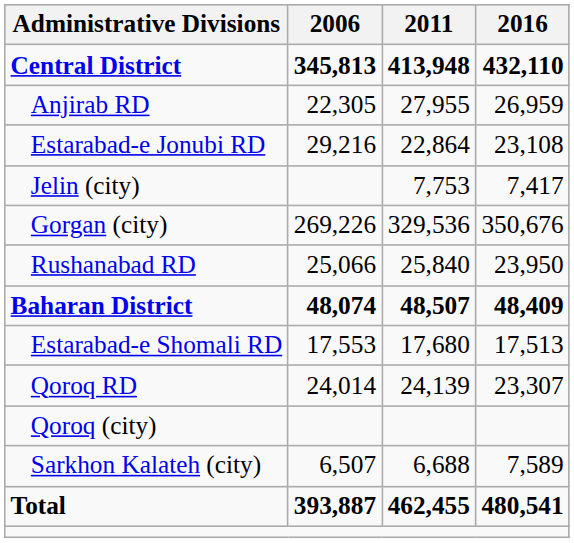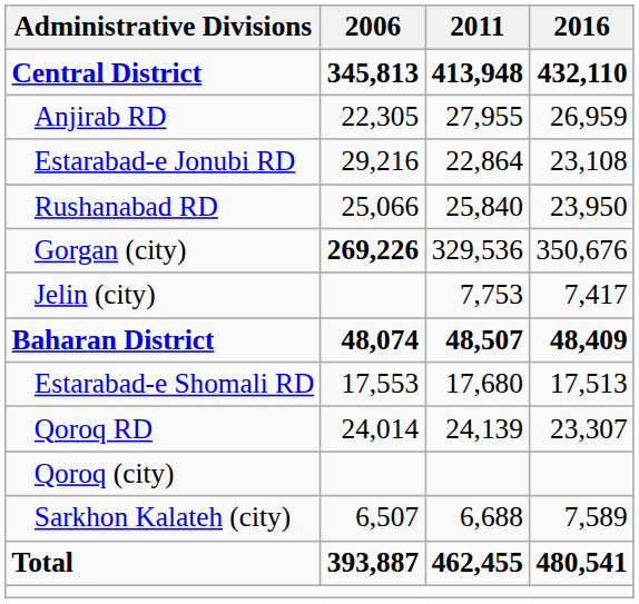 <table class="wikitable">
 <tr>
 <th>Administrative Divisions</th>
 <th>2006</th>
 <th>2011</th>
 <th>2016</th>
 </tr>
 <tr>
 <td><strong><a href='#'>Central District</a></strong></td>
 <td style="text-align: right;"><strong>345,813</strong></td>
 <td style="text-align: right;"><strong>413,948</strong></td>
 <td style="text-align: right;"><strong>432,110</strong></td>
 </tr>
 <tr>
 <td style="padding-left: 1em;"><a href='#'>Anjirab RD</a></td>
 <td style="text-align: right;">22,305</td>
 <td style="text-align: right;">27,955</td>
 <td style="text-align: right;">26,959</td>
 </tr>
 <tr>
 <td style="padding-left: 1em;"><a href='#'>Estarabad-e Jonubi RD</a></td>
 <td style="text-align: right;">29,216</td>
 <td style="text-align: right;">22,864</td>
 <td style="text-align: right;">23,108</td>
 </tr>
 <tr>
+<td style="padding-left: 1em;"><a href='#'>Rushanabad RD</a></td>
+<td style="text-align: right;">25,066</td>
+<td style="text-align: right;">25,840</td>
+<td style="text-align: right;">23,950</td>
+</tr>
+<tr>
+<td style="padding-left: 1em;"><a href='#'>Gorgan</a> (city)</td>
+<td style="text-align: right;"><strong>269,226</strong></td>
+<td style="text-align: right;">329,536</td>
+<td style="text-align: right;">350,676</td>
+</tr>
+<tr>
 <td style="padding-left: 1em;"><a href='#'>Jelin</a> (city)</td>
 <td style="text-align: right;"></td>
 <td style="text-align: right;">7,753</td>
 <td style="text-align: right;">7,417</td>
-</tr>
-<tr>
-<td style="padding-left: 1em;"><a href='#'>Gorgan</a> (city)</td>
-<td style="text-align: right;">269,226</td>
-<td style="text-align: right;">329,536</td>
-<td style="text-align: right;">350,676</td>
-</tr>
-<tr>
-<td style="padding-left: 1em;"><a href='#'>Rushanabad RD</a></td>
-<td style="text-align: right;">25,066</td>
-<td style="text-align: right;">25,840</td>
-<td style="text-align: right;">23,950</td>
 </tr>
 <tr>
 <td><strong><a href='#'>Baharan District</a></strong></td>
 <td style="text-align: right;"><strong>48,074</strong></td>
 <td style="text-align: right;"><strong>48,507</strong></td>
 <td style="text-align: right;"><strong>48,409</strong></td>
 </tr>
 <tr>
 <td style="padding-left: 1em;"><a href='#'>Estarabad-e Shomali RD</a></td>
 <td style="text-align: right;">17,553</td>
 <td style="text-align: right;">17,680</td>
 <td style="text-align: right;">17,513</td>
 </tr>
 <tr>
 <td style="padding-left: 1em;"><a href='#'>Qoroq RD</a></td>
 <td style="text-align: right;">24,014</td>
 <td style="text-align: right;">24,139</td>
 <td style="text-align: right;">23,307</td>
 </tr>
 <tr>
 <td style="padding-left: 1em;"><a href='#'>Qoroq</a> (city)</td>
 <td style="text-align: right;"></td>
 <td style="text-align: right;"></td>
 <td style="text-align: right;"></td>
 </tr>
 <tr>
 <td style="padding-left: 1em;"><a href='#'>Sarkhon Kalateh</a> (city)</td>
 <td style="text-align: right;">6,507</td>
 <td style="text-align: right;">6,688</td>
 <td style="text-align: right;">7,589</td>
 </tr>
 <tr>
 <td><strong>Total</strong></td>
 <td style="text-align: right;"><strong>393,887</strong></td>
 <td style="text-align: right;"><strong>462,455</strong></td>
 <td style="text-align: right;"><strong>480,541</strong></td>
 </tr>
 <tr>
 <td colspan=4></td>
 </tr>
 </table>
